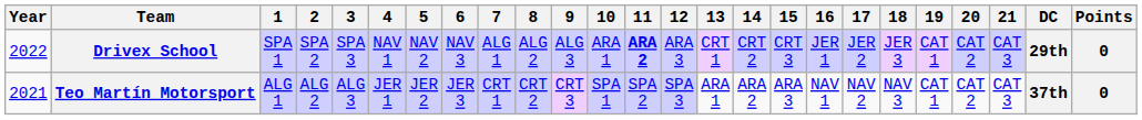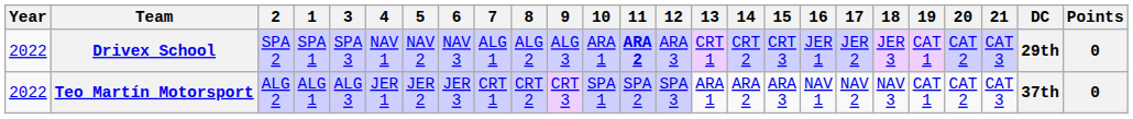 <table class="wikitable" style="text-align:center; font-size:85%">
 <tr>
 <th>Year</th>
 <th>Team</th>
+<th>2</th>
 <th>1</th>
-<th>2</th>
 <th>3</th>
 <th>4</th>
 <th>5</th>
 <th>6</th>
 <th>7</th>
 <th>8</th>
 <th>9</th>
 <th>10</th>
 <th>11</th>
 <th>12</th>
 <th>13</th>
 <th>14</th>
 <th>15</th>
 <th>16</th>
 <th>17</th>
 <th>18</th>
 <th>19</th>
 <th>20</th>
 <th>21</th>
 <th>DC</th>
 <th>Points</th>
 </tr>
 <tr>
 <td><a href='#'>2022</a></td>
 <th nowrap><a href='#'>Drivex School</a></th>
+<td style="background:#CFCFFF;"><a href='#'>SPA<br>2</a><br></td>
 <td style="background:#CFCFFF;"><a href='#'>SPA<br>1</a><br></td>
-<td style="background:#CFCFFF;"><a href='#'>SPA<br>2</a><br></td>
 <td style="background:#CFCFFF;"><a href='#'>SPA<br>3</a><br></td>
 <td style="background:#CFCFFF;"><a href='#'>NAV<br>1</a><br></td>
 <td style="background:#CFCFFF;"><a href='#'>NAV<br>2</a><br></td>
 <td style="background:#CFCFFF;"><a href='#'>NAV<br>3</a><br></td>
 <td style="background:#CFCFFF;"><a href='#'>ALG<br>1</a><br></td>
 <td style="background:#CFCFFF;"><a href='#'>ALG<br>2</a><br></td>
 <td style="background:#CFCFFF;"><a href='#'>ALG<br>3</a><br></td>
 <td style="background:#CFCFFF;"><a href='#'>ARA<br>1</a><br></td>
 <td style="background:#CFCFFF;"><strong><a href='#'>ARA<br>2</a><br></strong></td>
 <td style="background:#CFCFFF;"><a href='#'>ARA<br>3</a><br></td>
 <td style="background:#EFCFFF;"><a href='#'>CRT<br>1</a><br></td>
 <td style="background:#CFCFFF;"><a href='#'>CRT<br>2</a><br></td>
 <td style="background:#CFCFFF;"><a href='#'>CRT<br>3</a><br></td>
 <td style="background:#CFCFFF;"><a href='#'>JER<br>1</a><br></td>
 <td style="background:#CFCFFF;"><a href='#'>JER<br>2</a><br></td>
 <td style="background:#EFCFFF;"><a href='#'>JER<br>3</a><br></td>
 <td style="background:#EFCFFF;"><a href='#'>CAT<br>1</a><br></td>
 <td style="background:#CFCFFF;"><a href='#'>CAT<br>2</a><br></td>
 <td style="background:#CFCFFF;"><a href='#'>CAT<br>3</a><br></td>
 <th>29th</th>
 <th>0</th>
 </tr>
 <tr>
-<td><a href='#'>2021</a></td>
+<td><a href='#'>2022</a></td>
 <th nowrap><a href='#'>Teo Martín Motorsport</a></th>
+<td style="background:#CFCFFF;"><a href='#'>ALG<br>2</a><br></td>
 <td style="background:#CFCFFF;"><a href='#'>ALG<br>1</a><br></td>
-<td style="background:#CFCFFF;"><a href='#'>ALG<br>2</a><br></td>
 <td style="background:#CFCFFF;"><a href='#'>ALG<br>3</a><br></td>
 <td style="background:#CFCFFF;"><a href='#'>JER<br>1</a><br></td>
 <td style="background:#CFCFFF;"><a href='#'>JER<br>2</a><br></td>
 <td style="background:#CFCFFF;"><a href='#'>JER<br>3</a><br></td>
 <td style="background:#CFCFFF;"><a href='#'>CRT<br>1</a><br></td>
 <td style="background:#CFCFFF;"><a href='#'>CRT<br>2</a><br></td>
 <td style="background:#EFCFFF;"><a href='#'>CRT<br>3</a><br></td>
 <td style="background:#CFCFFF;"><a href='#'>SPA<br>1</a><br></td>
 <td style="background:#CFCFFF;"><a href='#'>SPA<br>2</a><br></td>
 <td style="background:#CFCFFF;"><a href='#'>SPA<br>3</a><br></td>
 <td style="background:#;"><a href='#'>ARA<br>1</a></td>
 <td style="background:#;"><a href='#'>ARA<br>2</a></td>
 <td style="background:#;"><a href='#'>ARA<br>3</a></td>
 <td style="background:#;"><a href='#'>NAV<br>1</a></td>
 <td style="background:#;"><a href='#'>NAV<br>2</a></td>
 <td style="background:#;"><a href='#'>NAV<br>3</a></td>
 <td style="background:#;"><a href='#'>CAT<br>1</a></td>
 <td style="background:#;"><a href='#'>CAT<br>2</a></td>
 <td style="background:#;"><a href='#'>CAT<br>3</a></td>
 <th>37th</th>
 <th>0</th>
 </tr>
 </table>
